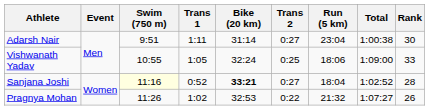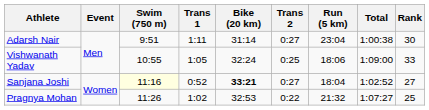 <table class="wikitable" border="1" style="font-size:90%; text-align:center">
 <tr>
 <th>Athlete</th>
 <th>Event</th>
 <th>Swim (750 m)</th>
 <th>Trans 1</th>
 <th>Bike (20 km)</th>
 <th>Trans 2</th>
 <th>Run (5 km)</th>
 <th>Total</th>
 <th>Rank</th>
 </tr>
 <tr>
 <td align=left><a href='#'>Adarsh Nair</a></td>
 <td align=left rowspan=2><a href='#'>Men</a></td>
 <td>9:51</td>
 <td>1:11</td>
 <td>31:14</td>
 <td>0:27</td>
 <td>23:04</td>
 <td>1:00:38</td>
 <td>30</td>
 </tr>
 <tr>
 <td align=left><a href='#'>Vishwanath Yadav</a></td>
 <td>10:55</td>
 <td>1:05</td>
 <td>32:24</td>
 <td>0:25</td>
 <td>18:06</td>
 <td>1:09:00</td>
 <td>33</td>
 </tr>
 <tr>
 <td align=left><a href='#'>Sanjana Joshi</a></td>
 <td align=left rowspan=2><a href='#'>Women</a></td>
 <td style="background: lightyellow;">11:16</td>
 <td>0:52</td>
 <td><strong>33:21</strong></td>
 <td>0:27</td>
 <td>18:04</td>
 <td>1:02:52</td>
-<td>28</td>
+<td>27</td>
 </tr>
 <tr>
 <td align=left><a href='#'>Pragnya Mohan</a></td>
 <td>11:26</td>
 <td>1:02</td>
 <td>32:53</td>
 <td>0:22</td>
 <td>21:32</td>
 <td>1:07:27</td>
-<td>26</td>
+<td>25</td>
 </tr>
 </table>
